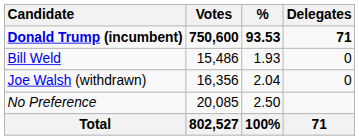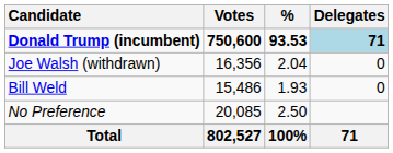 <table class="wikitable sortable" style="text-align:right;">
 <tr>
 <th style="text-align:left;">Candidate</th>
 <th>Votes</th>
 <th>%</th>
 <th>Delegates</th>
 </tr>
 <tr>
 <td style="text-align:left;" data-sort-name="Trump, Donald"><strong><a href='#'>Donald Trump</a></strong> <strong>(incumbent)</strong></td>
 <td><strong>750,600</strong></td>
 <td><strong>93.53</strong></td>
-<td><strong>71</strong></td>
+<td style="background: lightblue;"><strong>71</strong></td>
+</tr>
+<tr>
+<td style="text-align:left;" data-sort-name="Walsh, Joe"><a href='#'>Joe Walsh</a> (withdrawn)</td>
+<td>16,356</td>
+<td>2.04</td>
+<td>0</td>
 </tr>
 <tr>
 <td style="text-align:left;" data-sort-name="Weld, Bill"><a href='#'>Bill Weld</a></td>
 <td>15,486</td>
 <td>1.93</td>
-<td>0</td>
-</tr>
-<tr>
-<td style="text-align:left;" data-sort-name="Walsh, Joe"><a href='#'>Joe Walsh</a> (withdrawn)</td>
-<td>16,356</td>
-<td>2.04</td>
 <td>0</td>
 </tr>
 <tr>
 <td style="text-align:left;" data-sort-name="ZZZ"><em>No Preference</em></td>
 <td>20,085</td>
 <td>2.50</td>
 <td></td>
 </tr>
 <tr>
 <th>Total</th>
 <th><strong>802,527</strong></th>
 <th>100%</th>
 <th>71</th>
 </tr>
 </table>
